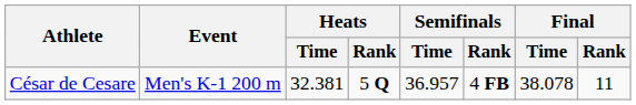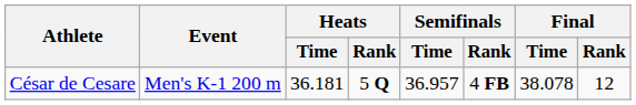 <table class="wikitable" style="font-size:90%">
 <tr>
 <th rowspan="2">Athlete</th>
 <th rowspan="2">Event</th>
 <th colspan=2>Heats</th>
 <th colspan=2>Semifinals</th>
 <th colspan=2>Final</th>
 </tr>
 <tr style="font-size:95%">
 <th>Time</th>
 <th>Rank</th>
 <th>Time</th>
 <th>Rank</th>
 <th>Time</th>
 <th>Rank</th>
 </tr>
 <tr align=center>
 <td align=left><a href='#'>César de Cesare</a></td>
 <td align=left><a href='#'>Men's K-1 200 m</a></td>
-<td>32.381</td>
+<td>36.181</td>
 <td>5 <strong>Q</strong></td>
 <td>36.957</td>
 <td>4 <strong>FB</strong></td>
 <td>38.078</td>
-<td>11</td>
+<td>12</td>
 </tr>
 </table>
